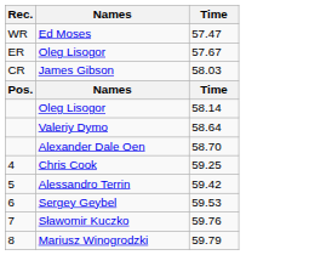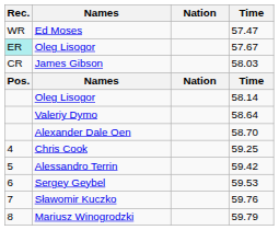 <table class=wikitable>
 <tr>
 <th width="30">Rec.</th>
 <th width="200">Names</th>
+<th width="80">Nation</th>
 <th width="60">Time</th>
 </tr>
 <tr>
 <td>WR</td>
 <td><a href='#'>Ed Moses</a></td>
+<td></td>
 <td>57.47</td>
 </tr>
 <tr>
-<td>ER</td>
+<td style="background: paleturquoise;">ER</td>
 <td><a href='#'>Oleg Lisogor</a></td>
+<td></td>
 <td>57.67</td>
 </tr>
 <tr>
 <td>CR</td>
 <td><a href='#'>James Gibson</a></td>
+<td></td>
 <td>58.03</td>
 </tr>
 <tr>
 <th>Pos.</th>
 <th>Names</th>
+<th>Nation</th>
 <th>Time</th>
 </tr>
 <tr>
 <td></td>
 <td><a href='#'>Oleg Lisogor</a></td>
+<td></td>
 <td>58.14</td>
 </tr>
 <tr>
 <td></td>
 <td><a href='#'>Valeriy Dymo</a></td>
+<td></td>
 <td>58.64</td>
 </tr>
 <tr>
 <td></td>
 <td><a href='#'>Alexander Dale Oen</a></td>
+<td></td>
 <td>58.70</td>
 </tr>
 <tr>
 <td>4</td>
 <td><a href='#'>Chris Cook</a></td>
+<td></td>
 <td>59.25</td>
 </tr>
 <tr>
 <td>5</td>
 <td><a href='#'>Alessandro Terrin</a></td>
+<td></td>
 <td>59.42</td>
 </tr>
 <tr>
 <td>6</td>
 <td><a href='#'>Sergey Geybel</a></td>
+<td></td>
 <td>59.53</td>
 </tr>
 <tr>
 <td>7</td>
 <td><a href='#'>Sławomir Kuczko</a></td>
+<td></td>
 <td>59.76</td>
 </tr>
 <tr>
 <td>8</td>
 <td><a href='#'>Mariusz Winogrodzki</a></td>
+<td></td>
 <td>59.79</td>
 </tr>
 </table>
